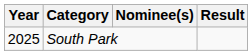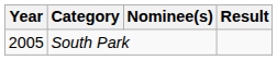 <table class="wikitable">
 <tr>
 <th>Year</th>
 <th>Category</th>
 <th>Nominee(s)</th>
 <th>Result</th>
 </tr>
 <tr>
-<td>2025</td>
+<td>2005</td>
 <td colspan="2"><em>South Park</em></td>
 <td></td>
 </tr>
 </table>
